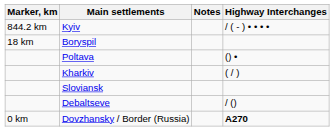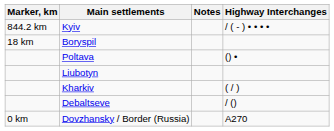 <table class="wikitable" style="margin-left:0.5em;">
 <tr>
 <th>Marker, km</th>
 <th>Main settlements</th>
 <th>Notes</th>
 <th>Highway Interchanges</th>
 </tr>
 <tr>
 <td>844.2 km</td>
 <td><a href='#'>Kyiv</a></td>
 <td></td>
 <td>/ ( - ) •   •   •  • </td>
 </tr>
 <tr>
 <td>18 km</td>
 <td><a href='#'>Boryspil</a></td>
 <td></td>
 <td></td>
 </tr>
 <tr>
 <td></td>
 <td><a href='#'>Poltava</a></td>
 <td></td>
 <td> () • </td>
 </tr>
 <tr>
 <td></td>
+<td><a href='#'>Liubotyn</a></td>
+<td></td>
+<td></td>
+</tr>
+<tr>
+<td></td>
 <td><a href='#'>Kharkiv</a></td>
 <td></td>
 <td> ( / )</td>
-</tr>
-<tr>
-<td></td>
-<td><a href='#'>Sloviansk</a></td>
-<td></td>
-<td></td>
 </tr>
 <tr>
 <td></td>
 <td><a href='#'>Debaltseve</a></td>
 <td></td>
 <td>/ ()</td>
 </tr>
 <tr>
 <td>0 km</td>
 <td><a href='#'>Dovzhansky</a> / Border (Russia)</td>
 <td></td>
-<td><strong> A270</strong></td>
+<td> A270</td>
 </tr>
 </table>
